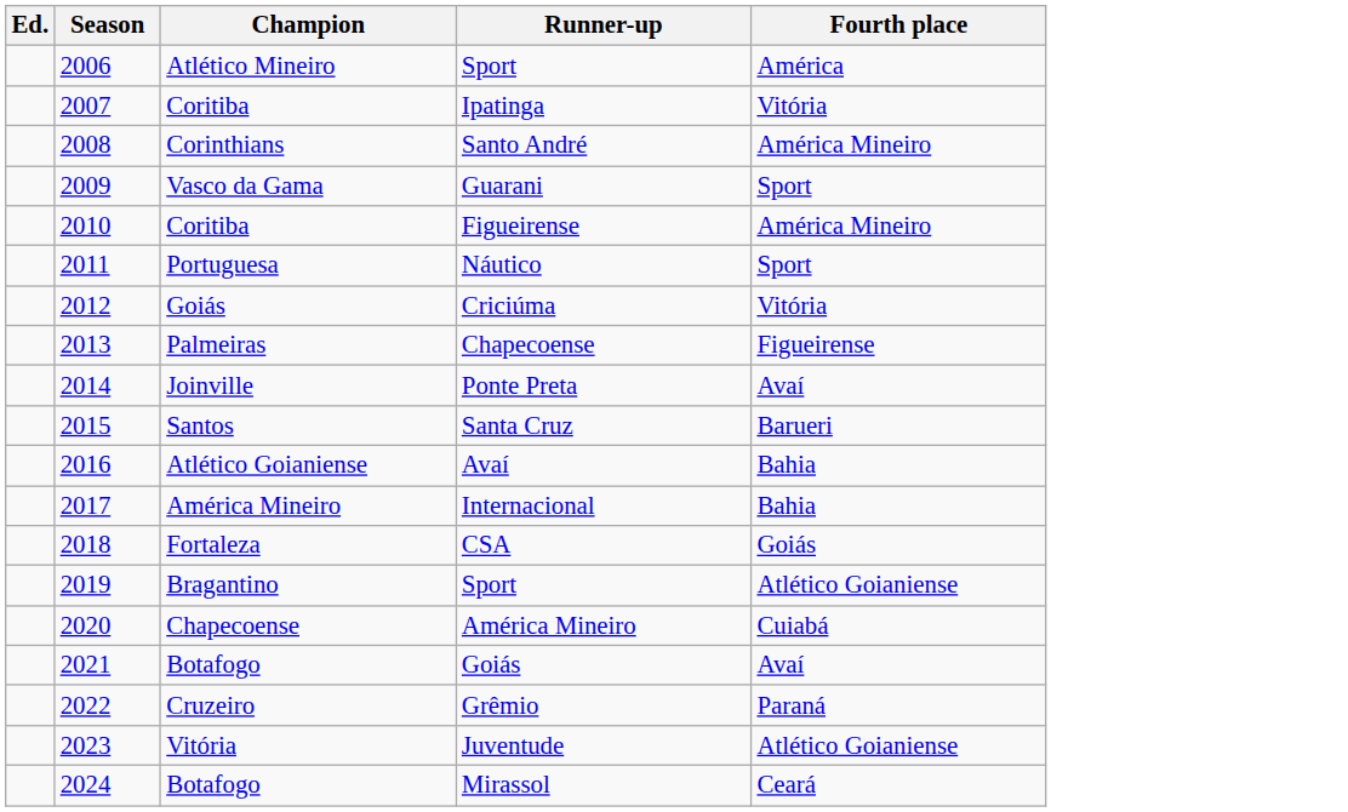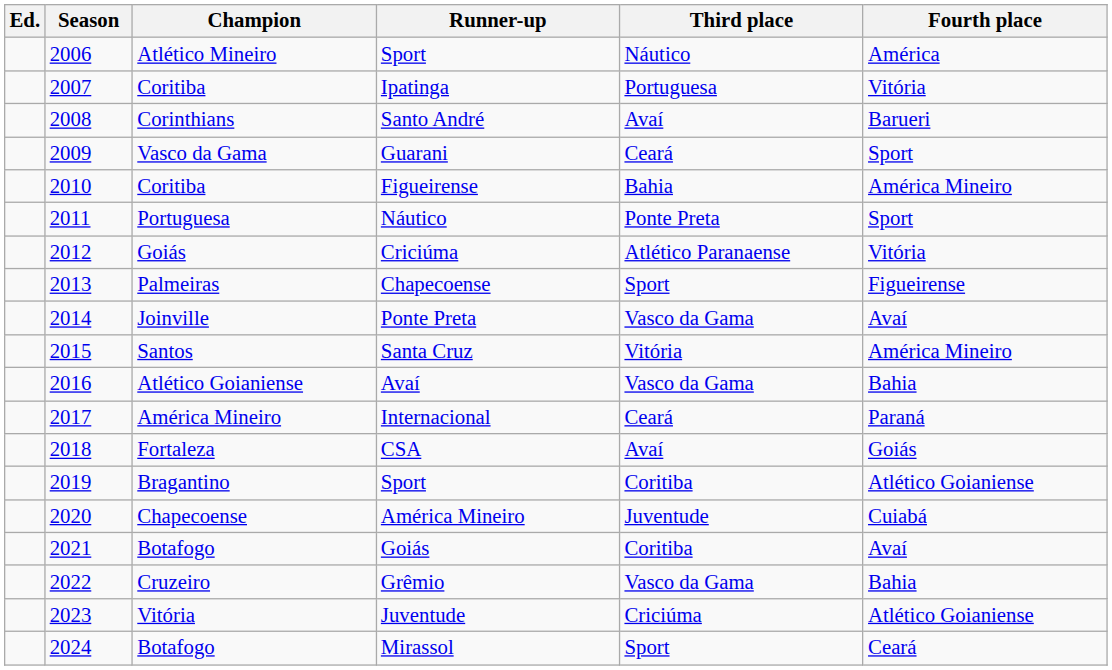 <table class="wikitable sortable">
 <tr>
 <th width=px>Ed.</th>
 <th width=60px>Season</th>
 <th width=180px>Champion</th>
 <th width=180px>Runner-up</th>
+<th width=180px>Third place</th>
 <th width=180px>Fourth place</th>
 </tr>
 <tr>
 <td></td>
 <td><a href='#'>2006</a></td>
 <td> <a href='#'>Atlético Mineiro</a></td>
 <td> <a href='#'>Sport</a></td>
+<td> <a href='#'>Náutico</a></td>
 <td> <a href='#'>América</a></td>
 </tr>
 <tr>
 <td></td>
 <td><a href='#'>2007</a></td>
 <td> <a href='#'>Coritiba</a></td>
 <td> <a href='#'>Ipatinga</a></td>
+<td> <a href='#'>Portuguesa</a></td>
 <td> <a href='#'>Vitória</a></td>
 </tr>
 <tr>
 <td></td>
 <td><a href='#'>2008</a></td>
 <td> <a href='#'>Corinthians</a></td>
 <td> <a href='#'>Santo André</a></td>
-<td> <a href='#'>América Mineiro</a></td>
+<td> <a href='#'>Avaí</a></td>
+<td> <a href='#'>Barueri</a></td>
 </tr>
 <tr>
 <td></td>
 <td><a href='#'>2009</a></td>
 <td> <a href='#'>Vasco da Gama</a></td>
 <td> <a href='#'>Guarani</a></td>
+<td> <a href='#'>Ceará</a></td>
 <td> <a href='#'>Sport</a></td>
 </tr>
 <tr>
 <td></td>
 <td><a href='#'>2010</a></td>
 <td> <a href='#'>Coritiba</a></td>
 <td> <a href='#'>Figueirense</a></td>
+<td> <a href='#'>Bahia</a></td>
 <td> <a href='#'>América Mineiro</a></td>
 </tr>
 <tr>
 <td></td>
 <td><a href='#'>2011</a></td>
 <td> <a href='#'>Portuguesa</a></td>
 <td> <a href='#'>Náutico</a></td>
+<td> <a href='#'>Ponte Preta</a></td>
 <td> <a href='#'>Sport</a></td>
 </tr>
 <tr>
 <td></td>
 <td><a href='#'>2012</a></td>
 <td> <a href='#'>Goiás</a></td>
 <td> <a href='#'>Criciúma</a></td>
+<td> <a href='#'>Atlético Paranaense</a></td>
 <td> <a href='#'>Vitória</a></td>
 </tr>
 <tr>
 <td></td>
 <td><a href='#'>2013</a></td>
 <td> <a href='#'>Palmeiras</a></td>
 <td> <a href='#'>Chapecoense</a></td>
+<td> <a href='#'>Sport</a></td>
 <td> <a href='#'>Figueirense</a></td>
 </tr>
 <tr>
 <td></td>
 <td><a href='#'>2014</a></td>
 <td> <a href='#'>Joinville</a></td>
 <td> <a href='#'>Ponte Preta</a></td>
+<td> <a href='#'>Vasco da Gama</a></td>
 <td> <a href='#'>Avaí</a></td>
 </tr>
 <tr>
 <td></td>
 <td><a href='#'>2015</a></td>
 <td> <a href='#'>Santos</a></td>
 <td> <a href='#'>Santa Cruz</a></td>
-<td> <a href='#'>Barueri</a></td>
+<td> <a href='#'>Vitória</a></td>
+<td> <a href='#'>América Mineiro</a></td>
 </tr>
 <tr>
 <td></td>
 <td><a href='#'>2016</a></td>
 <td> <a href='#'>Atlético Goianiense</a></td>
 <td> <a href='#'>Avaí</a></td>
+<td> <a href='#'>Vasco da Gama</a></td>
 <td> <a href='#'>Bahia</a></td>
 </tr>
 <tr>
 <td></td>
 <td><a href='#'>2017</a></td>
 <td> <a href='#'>América Mineiro</a></td>
 <td> <a href='#'>Internacional</a></td>
-<td> <a href='#'>Bahia</a></td>
+<td> <a href='#'>Ceará</a></td>
+<td> <a href='#'>Paraná</a></td>
 </tr>
 <tr>
 <td></td>
 <td><a href='#'>2018</a></td>
 <td> <a href='#'>Fortaleza</a></td>
 <td> <a href='#'>CSA</a></td>
+<td> <a href='#'>Avaí</a></td>
 <td> <a href='#'>Goiás</a></td>
 </tr>
 <tr>
 <td></td>
 <td><a href='#'>2019</a></td>
 <td> <a href='#'>Bragantino</a></td>
 <td> <a href='#'>Sport</a></td>
+<td> <a href='#'>Coritiba</a></td>
 <td> <a href='#'>Atlético Goianiense</a></td>
 </tr>
 <tr>
 <td></td>
 <td><a href='#'>2020</a></td>
 <td> <a href='#'>Chapecoense</a></td>
 <td> <a href='#'>América Mineiro</a></td>
+<td> <a href='#'>Juventude</a></td>
 <td> <a href='#'>Cuiabá</a></td>
 </tr>
 <tr>
 <td></td>
 <td><a href='#'>2021</a></td>
 <td> <a href='#'>Botafogo</a></td>
 <td> <a href='#'>Goiás</a></td>
+<td> <a href='#'>Coritiba</a></td>
 <td> <a href='#'>Avaí</a></td>
 </tr>
 <tr>
 <td></td>
 <td><a href='#'>2022</a></td>
 <td> <a href='#'>Cruzeiro</a></td>
 <td> <a href='#'>Grêmio</a></td>
-<td> <a href='#'>Paraná</a></td>
+<td> <a href='#'>Vasco da Gama</a></td>
+<td> <a href='#'>Bahia</a></td>
 </tr>
 <tr>
 <td></td>
 <td><a href='#'>2023</a></td>
 <td> <a href='#'>Vitória</a></td>
 <td> <a href='#'>Juventude</a></td>
+<td> <a href='#'>Criciúma</a></td>
 <td> <a href='#'>Atlético Goianiense</a></td>
 </tr>
 <tr>
 <td></td>
 <td><a href='#'>2024</a></td>
 <td> <a href='#'>Botafogo</a></td>
 <td> <a href='#'>Mirassol</a></td>
+<td> <a href='#'>Sport</a></td>
 <td> <a href='#'>Ceará</a></td>
 </tr>
 </table>
